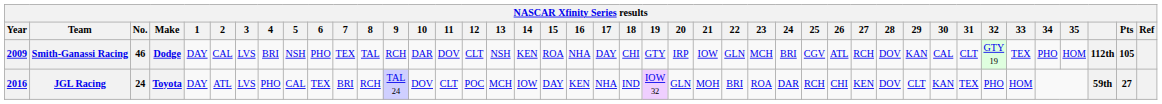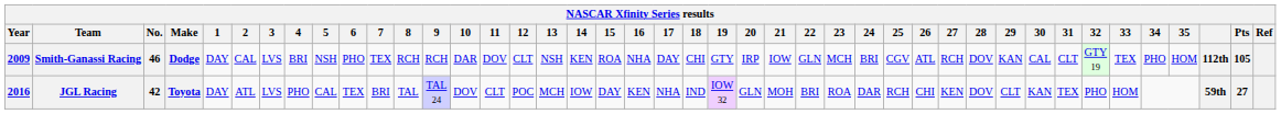 <table class="wikitable" style="text-align:center; font-size:75%">
 <tr>
 <th colspan=42><a href='#'>NASCAR Xfinity Series</a> results</th>
 </tr>
 <tr>
 <th>Year</th>
 <th>Team</th>
 <th>No.</th>
 <th>Make</th>
 <th>1</th>
 <th>2</th>
 <th>3</th>
 <th>4</th>
 <th>5</th>
 <th>6</th>
 <th>7</th>
 <th>8</th>
 <th>9</th>
 <th>10</th>
 <th>11</th>
 <th>12</th>
 <th>13</th>
 <th>14</th>
 <th>15</th>
 <th>16</th>
 <th>17</th>
 <th>18</th>
 <th>19</th>
 <th>20</th>
 <th>21</th>
 <th>22</th>
 <th>23</th>
 <th>24</th>
 <th>25</th>
 <th>26</th>
 <th>27</th>
 <th>28</th>
 <th>29</th>
 <th>30</th>
 <th>31</th>
 <th>32</th>
 <th>33</th>
 <th>34</th>
 <th>35</th>
 <th></th>
 <th>Pts</th>
 <th>Ref</th>
 </tr>
 <tr>
 <th><a href='#'>2009</a></th>
 <th><a href='#'>Smith-Ganassi Racing</a></th>
 <th>46</th>
 <th><a href='#'>Dodge</a></th>
 <td><a href='#'>DAY</a></td>
 <td><a href='#'>CAL</a></td>
 <td><a href='#'>LVS</a></td>
 <td><a href='#'>BRI</a></td>
 <td><a href='#'>NSH</a></td>
 <td><a href='#'>PHO</a></td>
 <td><a href='#'>TEX</a></td>
-<td><a href='#'>TAL</a></td>
+<td><a href='#'>RCH</a></td>
 <td><a href='#'>RCH</a></td>
 <td><a href='#'>DAR</a></td>
 <td><a href='#'>DOV</a></td>
 <td><a href='#'>CLT</a></td>
 <td><a href='#'>NSH</a></td>
 <td><a href='#'>KEN</a></td>
 <td><a href='#'>ROA</a></td>
 <td><a href='#'>NHA</a></td>
 <td><a href='#'>DAY</a></td>
 <td><a href='#'>CHI</a></td>
 <td><a href='#'>GTY</a></td>
 <td><a href='#'>IRP</a></td>
 <td><a href='#'>IOW</a></td>
 <td><a href='#'>GLN</a></td>
 <td><a href='#'>MCH</a></td>
 <td><a href='#'>BRI</a></td>
 <td><a href='#'>CGV</a></td>
 <td><a href='#'>ATL</a></td>
 <td><a href='#'>RCH</a></td>
 <td><a href='#'>DOV</a></td>
 <td><a href='#'>KAN</a></td>
 <td><a href='#'>CAL</a></td>
 <td><a href='#'>CLT</a></td>
 <td style="background:#DFFFDF;"><a href='#'>GTY</a><br><small>19</small></td>
 <td><a href='#'>TEX</a></td>
 <td><a href='#'>PHO</a></td>
 <td><a href='#'>HOM</a></td>
 <th>112th</th>
 <th>105</th>
 <th></th>
 </tr>
 <tr>
 <th><a href='#'>2016</a></th>
 <th><a href='#'>JGL Racing</a></th>
-<th>24</th>
+<th>42</th>
 <th><a href='#'>Toyota</a></th>
 <td><a href='#'>DAY</a></td>
 <td><a href='#'>ATL</a></td>
 <td><a href='#'>LVS</a></td>
 <td><a href='#'>PHO</a></td>
 <td><a href='#'>CAL</a></td>
 <td><a href='#'>TEX</a></td>
 <td><a href='#'>BRI</a></td>
-<td><a href='#'>RCH</a></td>
+<td><a href='#'>TAL</a></td>
 <td style="background:#CFCFFF;"><a href='#'>TAL</a><br><small>24</small></td>
 <td><a href='#'>DOV</a></td>
 <td><a href='#'>CLT</a></td>
 <td><a href='#'>POC</a></td>
 <td><a href='#'>MCH</a></td>
 <td><a href='#'>IOW</a></td>
 <td><a href='#'>DAY</a></td>
 <td><a href='#'>KEN</a></td>
 <td><a href='#'>NHA</a></td>
 <td><a href='#'>IND</a></td>
 <td style="background:#EFCFFF;"><a href='#'>IOW</a><br><small>32</small></td>
 <td><a href='#'>GLN</a></td>
 <td><a href='#'>MOH</a></td>
 <td><a href='#'>BRI</a></td>
 <td><a href='#'>ROA</a></td>
 <td><a href='#'>DAR</a></td>
 <td><a href='#'>RCH</a></td>
 <td><a href='#'>CHI</a></td>
 <td><a href='#'>KEN</a></td>
 <td><a href='#'>DOV</a></td>
 <td><a href='#'>CLT</a></td>
 <td><a href='#'>KAN</a></td>
 <td><a href='#'>TEX</a></td>
 <td><a href='#'>PHO</a></td>
 <td><a href='#'>HOM</a></td>
 <td colspan=2></td>
 <th>59th</th>
 <th>27</th>
 <th></th>
 </tr>
 </table>
